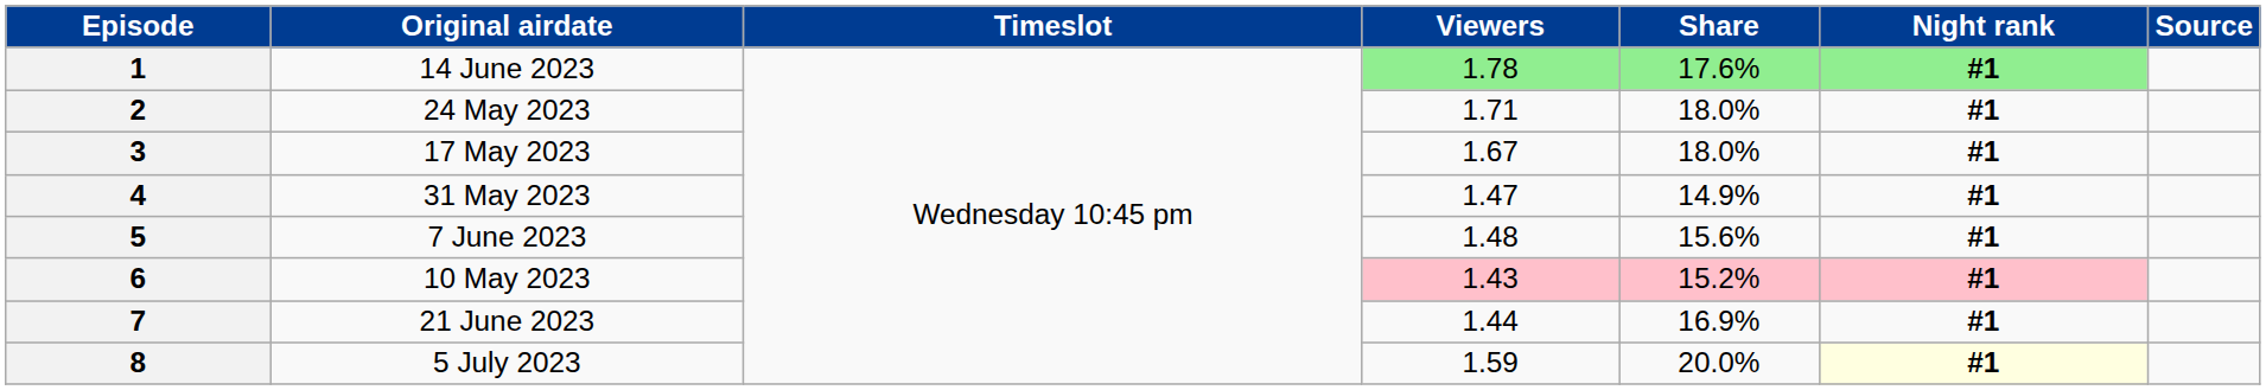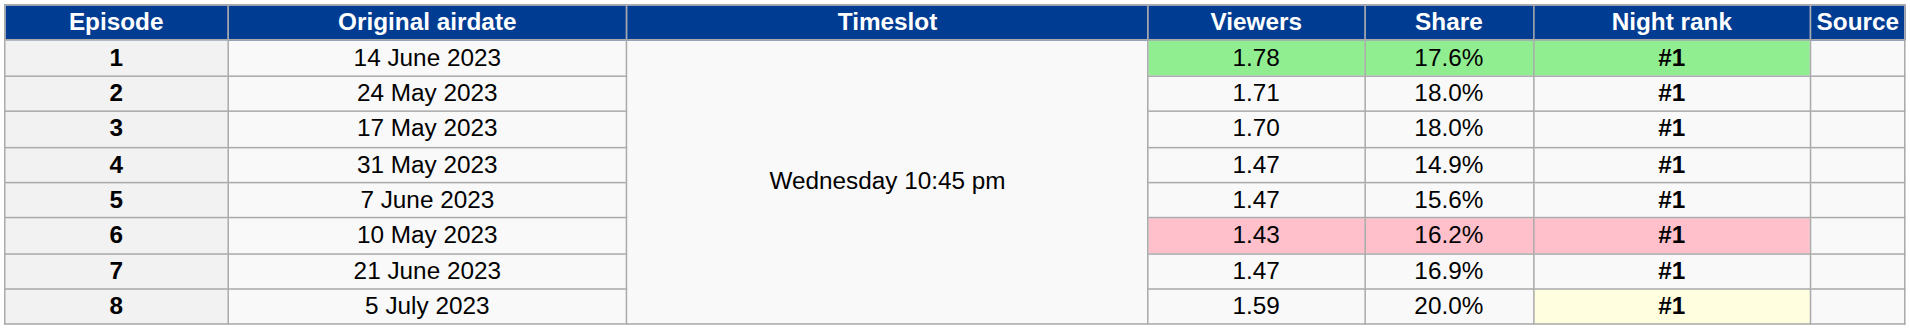 <table class="wikitable plainrowheaders" style="text-align:center; line-height:16px; width:99%">
 <tr>
 <th style="background:#003C92; color:white">Episode</th>
 <th style="background:#003C92; color:white">Original airdate</th>
 <th style="background:#003C92; color:white">Timeslot</th>
 <th style="background:#003C92; color:white">Viewers<br></th>
 <th style="background:#003C92; color:white">Share</th>
 <th style="background:#003C92; color:white">Night rank</th>
 <th style="background:#003C92; color:white; width:05%">Source</th>
 </tr>
 <tr>
 <th>1</th>
 <td>14 June 2023</td>
 <td rowspan=8>Wednesday 10:45 pm</td>
 <td bgcolor=#90EE90>1.78</td>
 <td bgcolor=#90EE90>17.6%</td>
 <td bgcolor=#90EE90><strong>#1</strong></td>
 <td></td>
 </tr>
 <tr>
 <th>2</th>
 <td>24 May 2023</td>
 <td>1.71</td>
 <td>18.0%</td>
 <td><strong>#1</strong></td>
 <td></td>
 </tr>
 <tr>
 <th>3</th>
 <td>17 May 2023</td>
-<td>1.67</td>
+<td>1.70</td>
 <td>18.0%</td>
 <td><strong>#1</strong></td>
 <td></td>
 </tr>
 <tr>
 <th>4</th>
 <td>31 May 2023</td>
 <td>1.47</td>
 <td>14.9%</td>
 <td><strong>#1</strong></td>
 <td></td>
 </tr>
 <tr>
 <th>5</th>
 <td>7 June 2023</td>
-<td>1.48</td>
+<td>1.47</td>
 <td>15.6%</td>
 <td><strong>#1</strong></td>
 <td></td>
 </tr>
 <tr>
 <th>6</th>
 <td>10 May 2023</td>
 <td bgcolor=#FFC0CB>1.43</td>
-<td bgcolor=#FFC0CB>15.2%</td>
+<td bgcolor=#FFC0CB>16.2%</td>
 <td bgcolor=#FFC0CB><strong>#1</strong></td>
 <td></td>
 </tr>
 <tr>
 <th>7</th>
 <td>21 June 2023</td>
-<td>1.44</td>
+<td>1.47</td>
 <td>16.9%</td>
 <td><strong>#1</strong></td>
 <td></td>
 </tr>
 <tr>
 <th>8</th>
 <td>5 July 2023</td>
 <td>1.59</td>
 <td>20.0%</td>
 <td style="background: lightyellow;"><strong>#1</strong></td>
 <td></td>
 </tr>
 </table>
